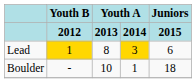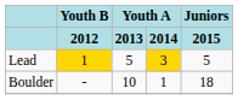 <table class="wikitable" style="text-align: center;">
 <tr>
 <th style="background: #b0e0e6;"></th>
 <th style="background: #b0e0e6;">Youth B</th>
 <th colspan="2" style="background: #b0e0e6;">Youth A</th>
 <th style="background: #b0e0e6;">Juniors</th>
 </tr>
 <tr>
 <th style="background: #b0e0e6;"></th>
 <th style="background: #b0e0e6;">2012</th>
 <th style="background: #b0e0e6;">2013</th>
 <th style="background: #b0e0e6;">2014</th>
 <th style="background: #b0e0e6;">2015</th>
 </tr>
 <tr>
 <td align="left">Lead</td>
 <td style="background: gold;">1</td>
-<td>8</td>
+<td>5</td>
 <td style="background: gold;">3</td>
-<td>6</td>
+<td>5</td>
 </tr>
 <tr>
 <td align="left">Boulder</td>
 <td>-</td>
 <td>10</td>
 <td>1</td>
 <td>18</td>
 </tr>
 <tr>
 </tr>
 </table>
